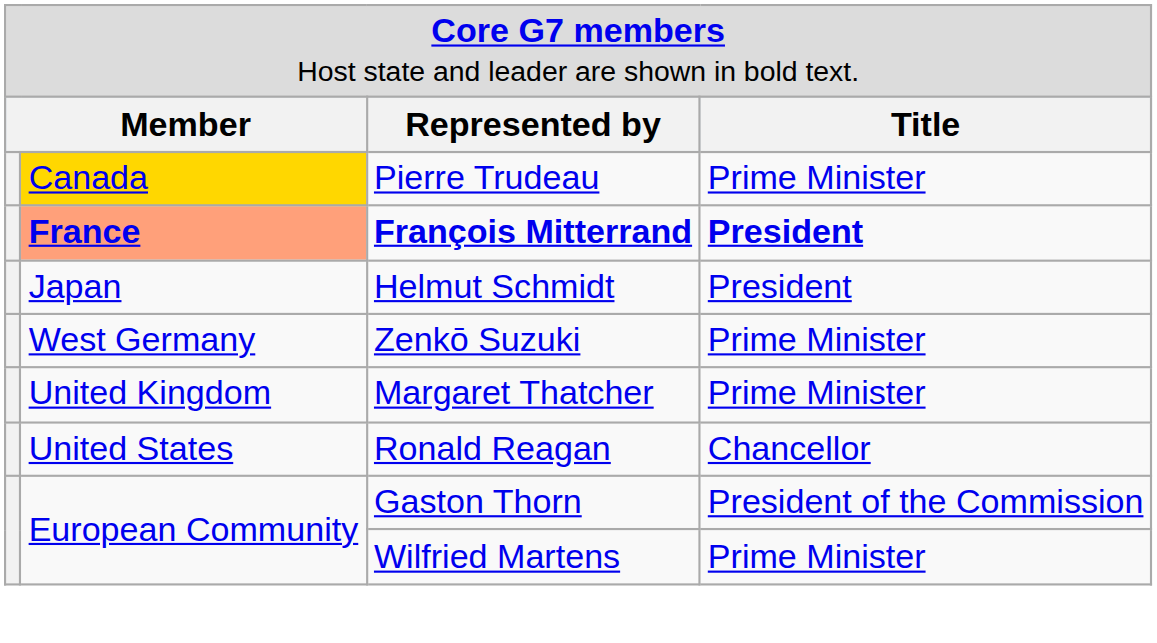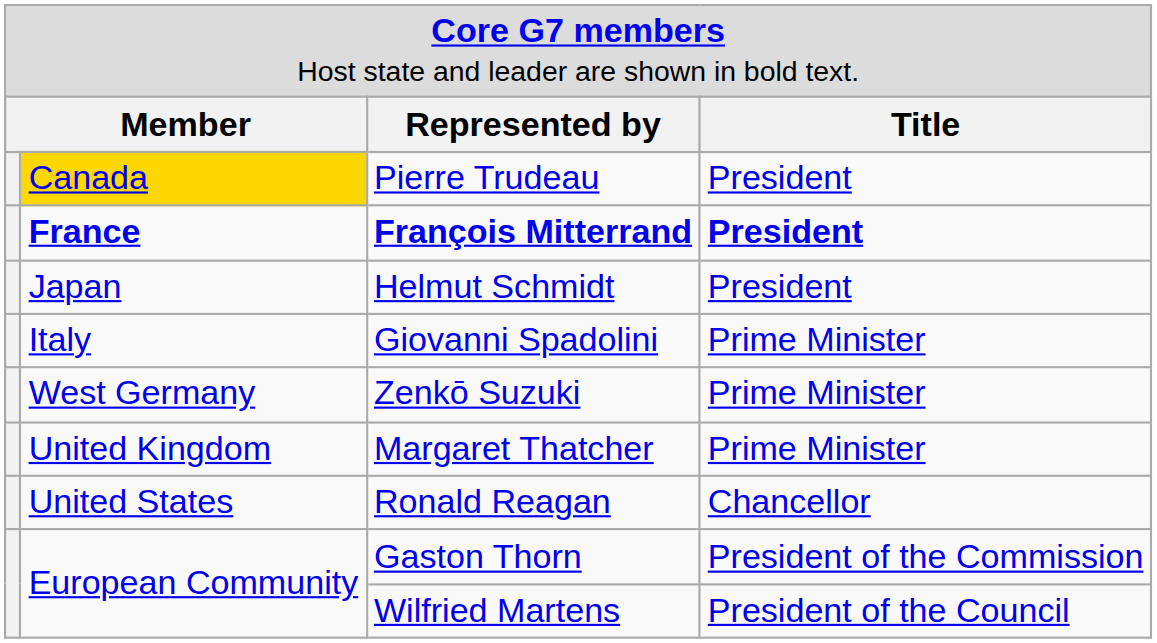 <table class="wikitable">
 <tr>
 <td colspan="4" style="text-align: center; background:Gainsboro"><strong><a href='#'>Core G7 members</a></strong><br><small>Host state and leader are shown in bold text.</small></td>
 </tr>
 <tr style="background:LightSteelBlue; text-align:center;">
 <th colspan=2>Member</th>
 <th>Represented by</th>
 <th>Title</th>
 </tr>
 <tr>
 <th></th>
 <td style="background: gold;"><a href='#'>Canada</a></td>
 <td><a href='#'>Pierre Trudeau</a></td>
-<td><a href='#'>Prime Minister</a></td>
+<td><a href='#'>President</a></td>
 </tr>
 <tr>
 <th></th>
-<td style="background: lightsalmon;"><strong><a href='#'>France</a></strong></td>
+<td><strong><a href='#'>France</a></strong></td>
 <td><strong><a href='#'>François Mitterrand</a></strong></td>
 <td><strong><a href='#'>President</a></strong></td>
 </tr>
 <tr>
 <th></th>
 <td><a href='#'>Japan</a></td>
 <td><a href='#'>Helmut Schmidt</a></td>
 <td><a href='#'>President</a></td>
+</tr>
+<tr>
+<th></th>
+<td><a href='#'>Italy</a></td>
+<td><a href='#'>Giovanni Spadolini</a></td>
+<td><a href='#'>Prime Minister</a></td>
 </tr>
 <tr>
 <th></th>
 <td><a href='#'>West Germany</a></td>
 <td><a href='#'>Zenkō Suzuki</a></td>
 <td><a href='#'>Prime Minister</a></td>
 </tr>
 <tr>
 <th></th>
 <td><a href='#'>United Kingdom</a></td>
 <td><a href='#'>Margaret Thatcher</a></td>
 <td><a href='#'>Prime Minister</a></td>
 </tr>
 <tr>
 <th></th>
 <td><a href='#'>United States</a></td>
 <td><a href='#'>Ronald Reagan</a></td>
 <td><a href='#'>Chancellor</a></td>
 </tr>
 <tr>
 <th rowspan=2></th>
 <td rowspan=2><a href='#'>European Community</a></td>
 <td><a href='#'>Gaston Thorn</a></td>
 <td><a href='#'>President of the Commission</a></td>
 </tr>
 <tr>
 <td> <a href='#'>Wilfried Martens</a></td>
-<td><a href='#'>Prime Minister</a></td>
+<td><a href='#'>President of the Council</a></td>
 </tr>
 </table>
